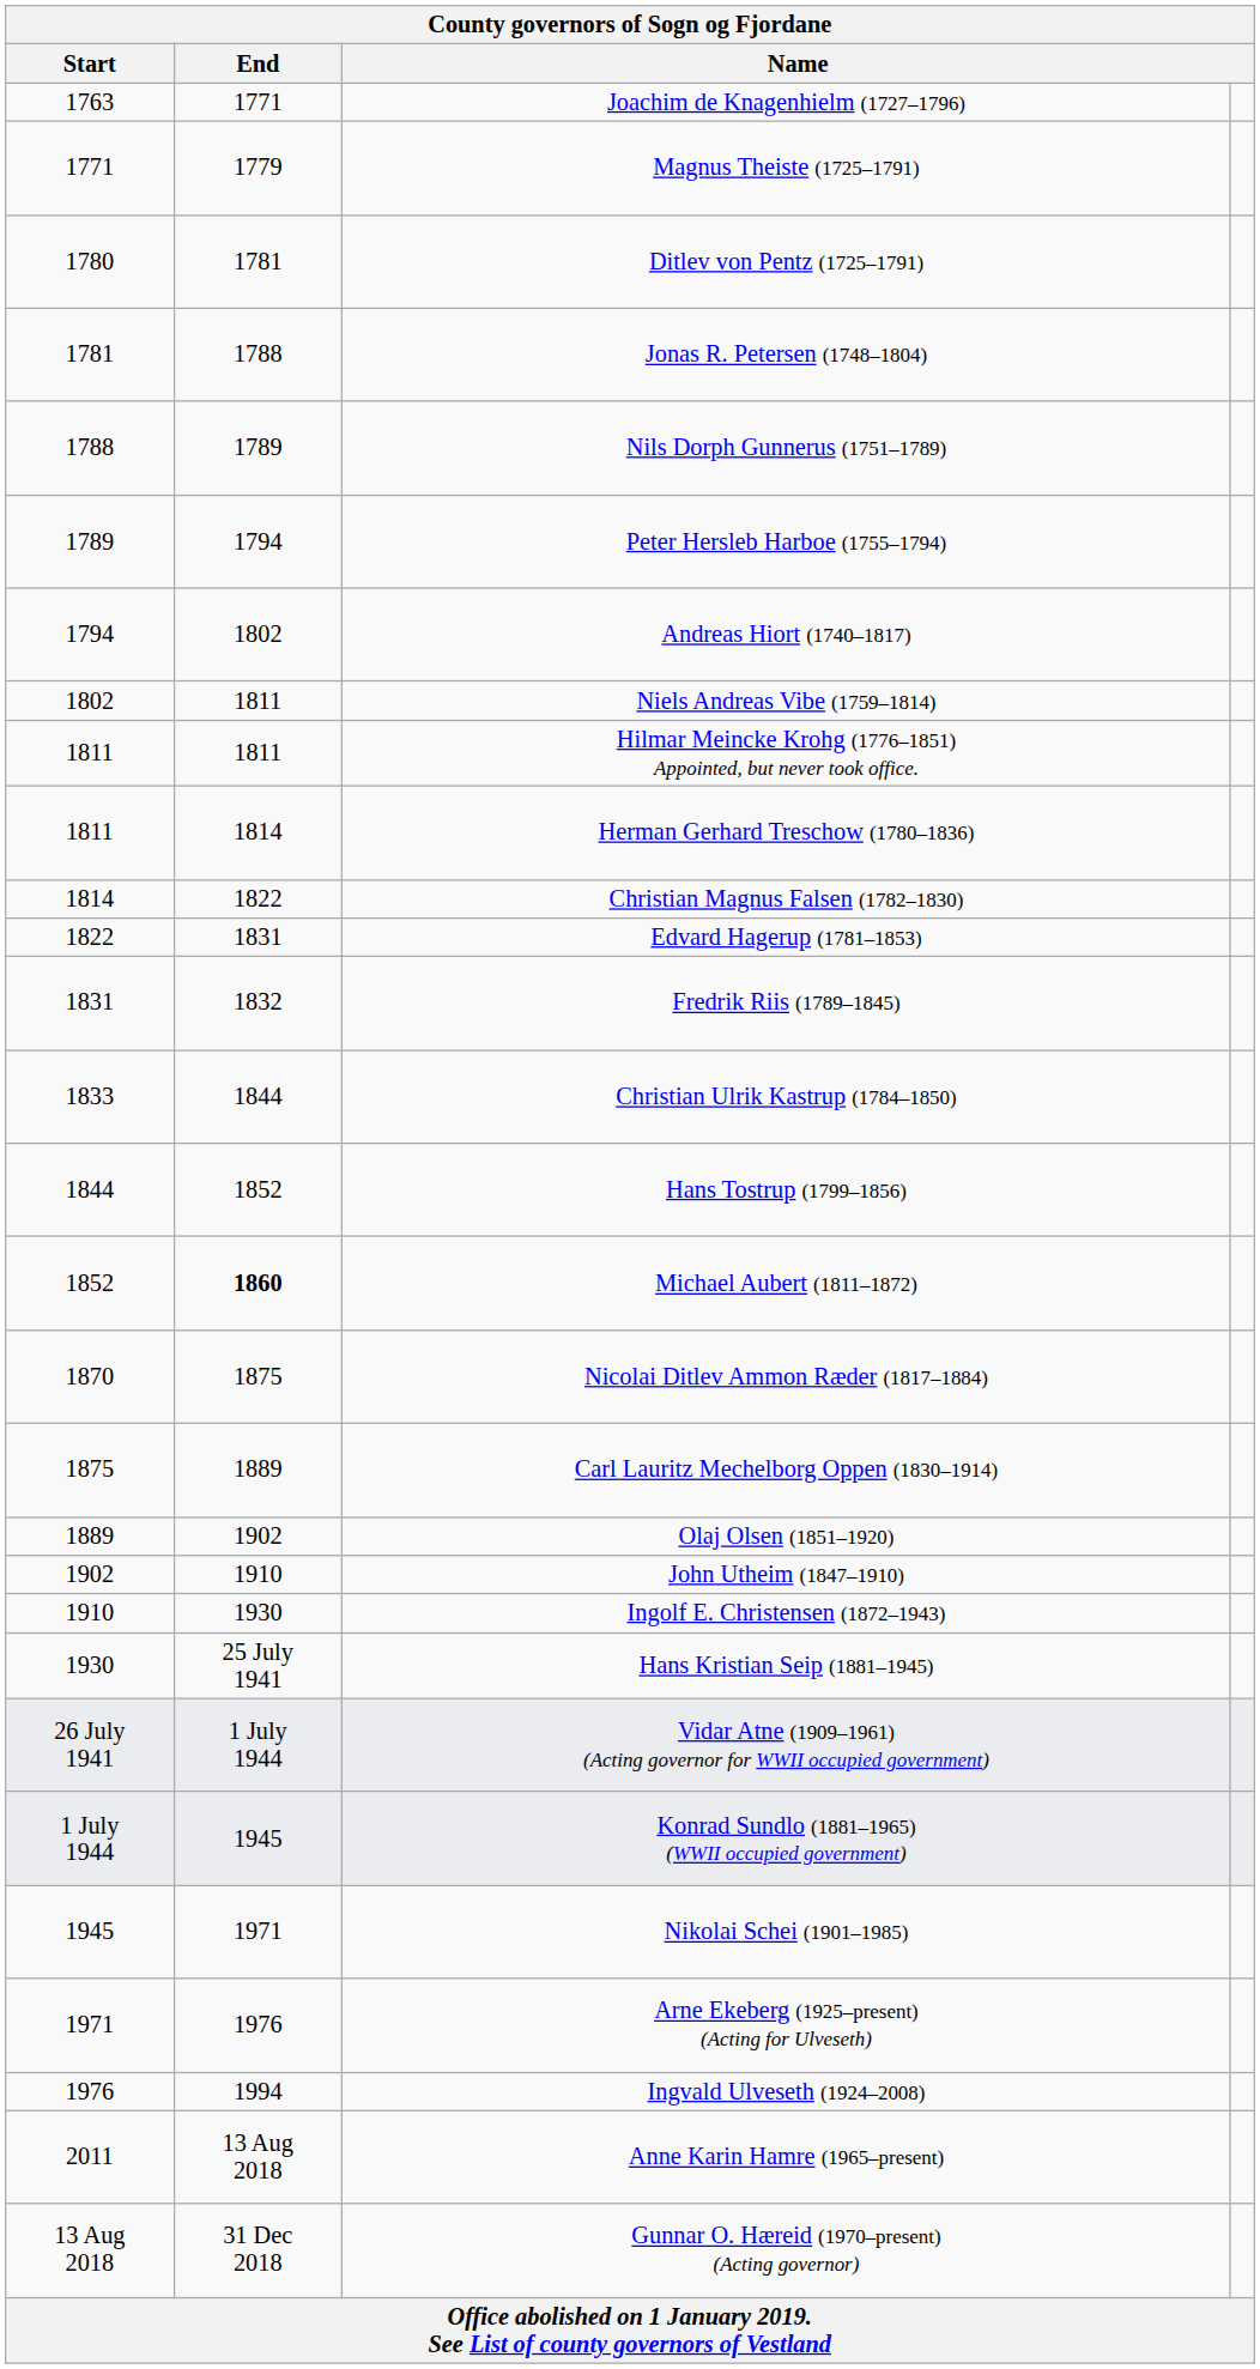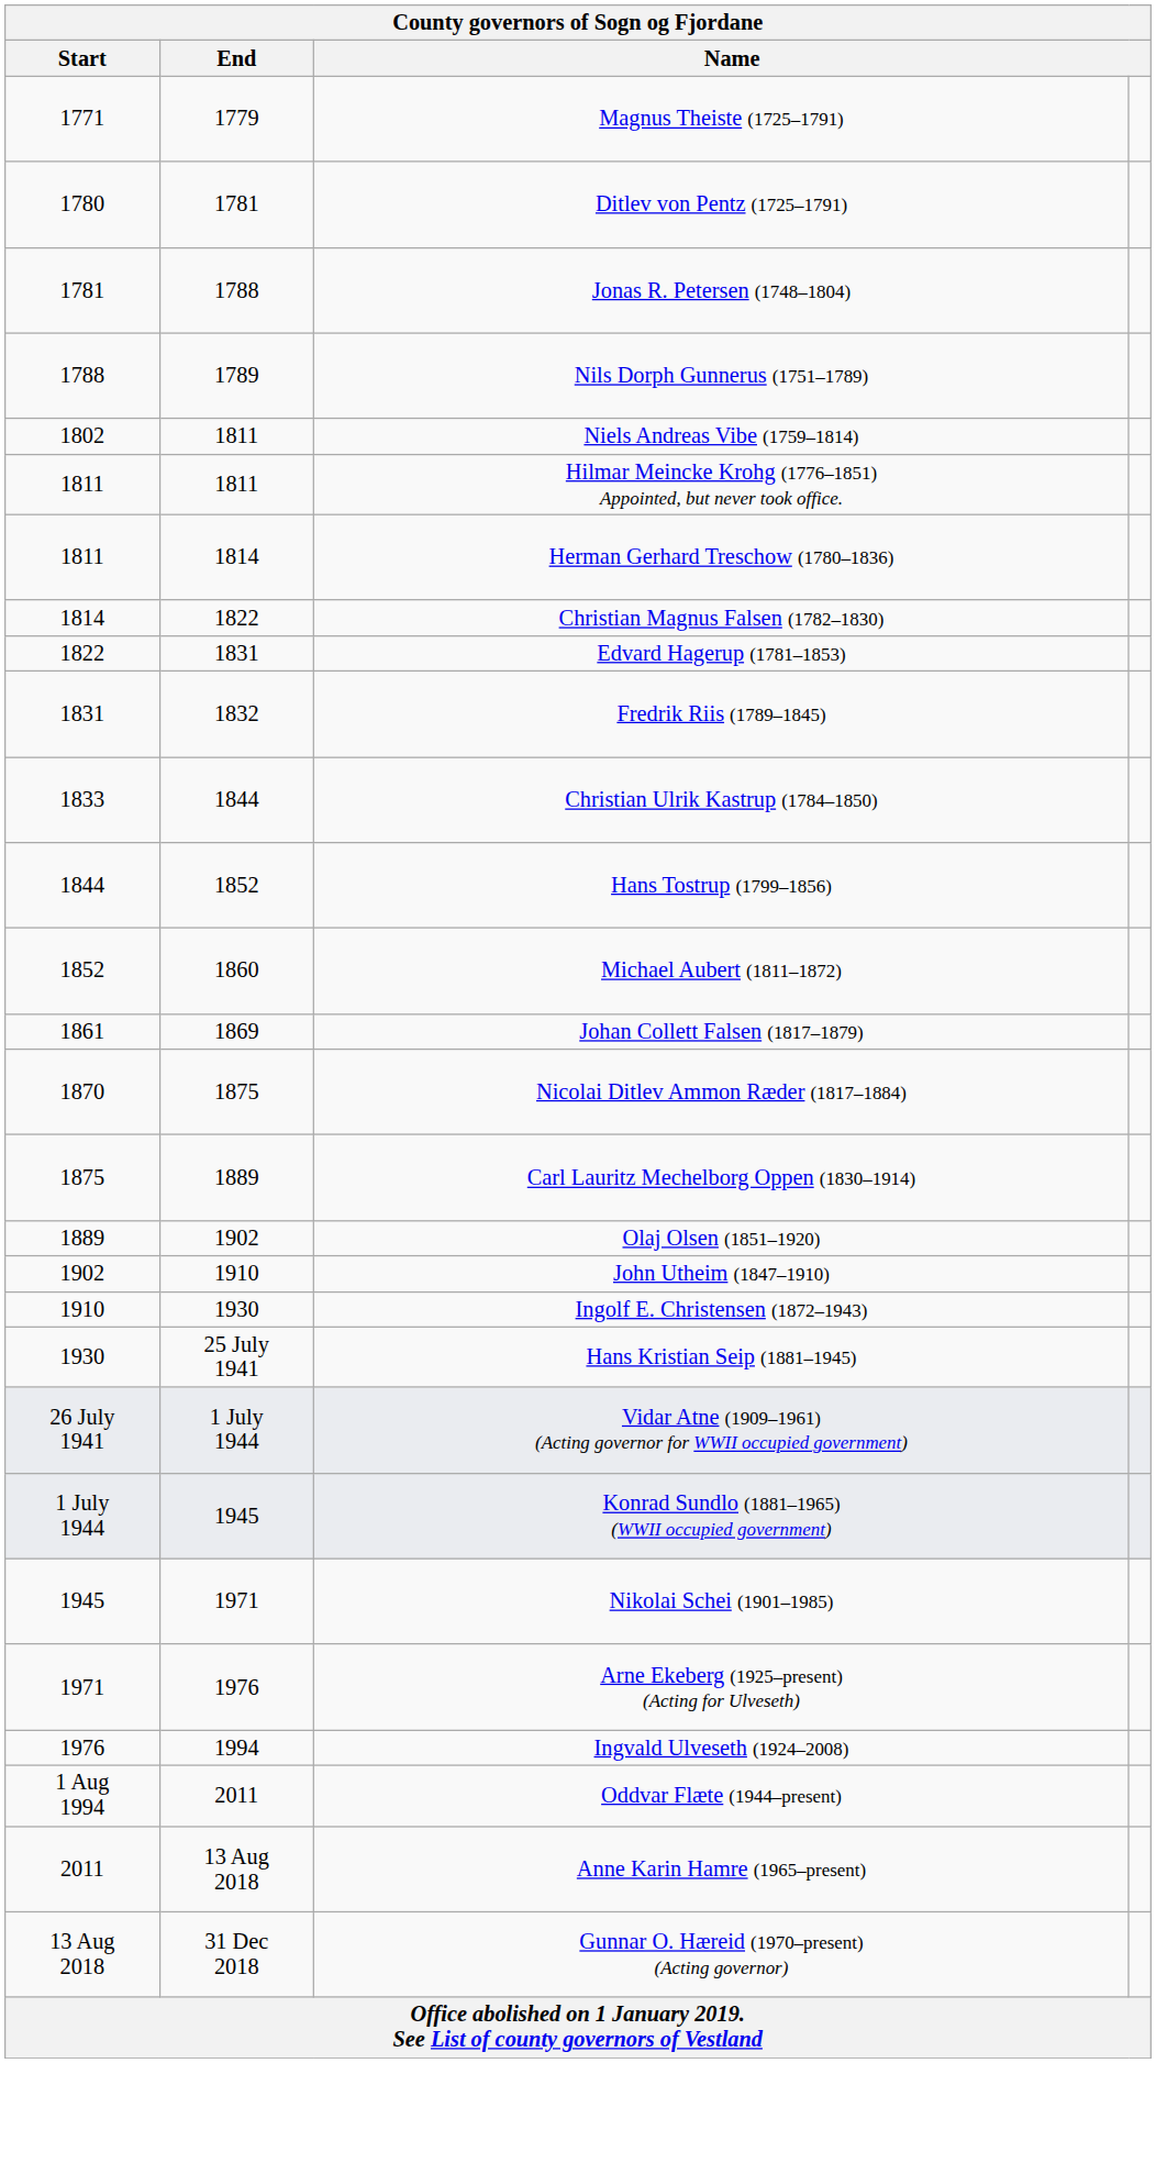 <table class="wikitable" style="text-align:center" width="65%">
 <tr>
 <th colspan=4>County governors of Sogn og Fjordane</th>
 </tr>
 <tr>
 <th>Start</th>
 <th>End</th>
 <th colspan="2">Name</th>
-</tr>
-<tr>
-<td>1763</td>
-<td>1771</td>
-<td><a href='#'>Joachim de Knagenhielm</a> <small>(1727–1796)</small></td>
-<td></td>
 </tr>
 <tr>
 <td>1771</td>
 <td>1779</td>
 <td><a href='#'>Magnus Theiste</a> <small>(1725–1791)</small></td>
 <td><br><br><br></td>
 </tr>
 <tr>
 <td>1780</td>
 <td>1781</td>
 <td><a href='#'>Ditlev von Pentz</a> <small>(1725–1791)</small></td>
 <td><br><br><br></td>
 </tr>
 <tr>
 <td>1781</td>
 <td>1788</td>
 <td><a href='#'>Jonas R. Petersen</a> <small>(1748–1804)</small></td>
 <td><br><br><br></td>
 </tr>
 <tr>
 <td>1788</td>
 <td>1789</td>
 <td><a href='#'>Nils Dorph Gunnerus</a> <small>(1751–1789)</small></td>
-<td><br><br><br></td>
-</tr>
-<tr>
-<td>1789</td>
-<td>1794</td>
-<td><a href='#'>Peter Hersleb Harboe</a> <small>(1755–1794)</small></td>
-<td><br><br><br></td>
-</tr>
-<tr>
-<td>1794</td>
-<td>1802</td>
-<td><a href='#'>Andreas Hiort</a> <small>(1740–1817)</small></td>
 <td><br><br><br></td>
 </tr>
 <tr>
 <td>1802</td>
 <td>1811</td>
 <td><a href='#'>Niels Andreas Vibe</a> <small>(1759–1814)</small></td>
 <td></td>
 </tr>
 <tr>
 <td>1811</td>
 <td>1811</td>
 <td><a href='#'>Hilmar Meincke Krohg</a> <small>(1776–1851)<br><em>Appointed, but never took office.</em></small></td>
 <td></td>
 </tr>
 <tr>
 <td>1811</td>
 <td>1814</td>
 <td><a href='#'>Herman Gerhard Treschow</a> <small>(1780–1836)</small></td>
 <td><br><br><br></td>
 </tr>
 <tr>
 <td>1814</td>
 <td>1822</td>
 <td><a href='#'>Christian Magnus Falsen</a> <small>(1782–1830)</small></td>
 <td></td>
 </tr>
 <tr>
 <td>1822</td>
 <td>1831</td>
 <td><a href='#'>Edvard Hagerup</a> <small>(1781–1853)</small></td>
 <td></td>
 </tr>
 <tr>
 <td>1831</td>
 <td>1832</td>
 <td><a href='#'>Fredrik Riis</a> <small>(1789–1845)</small></td>
 <td><br><br><br></td>
 </tr>
 <tr>
 <td>1833</td>
 <td>1844</td>
 <td><a href='#'>Christian Ulrik Kastrup</a> <small>(1784–1850)</small></td>
 <td><br><br><br></td>
 </tr>
 <tr>
 <td>1844</td>
 <td>1852</td>
 <td><a href='#'>Hans Tostrup</a> <small>(1799–1856)</small></td>
 <td><br><br><br></td>
 </tr>
 <tr>
 <td>1852</td>
-<td><strong>1860</strong></td>
+<td>1860</td>
 <td><a href='#'>Michael Aubert</a> <small>(1811–1872)</small></td>
 <td><br><br><br></td>
+</tr>
+<tr>
+<td>1861</td>
+<td>1869</td>
+<td><a href='#'>Johan Collett Falsen</a> <small>(1817–1879)</small></td>
+<td></td>
 </tr>
 <tr>
 <td>1870</td>
 <td>1875</td>
 <td><a href='#'>Nicolai Ditlev Ammon Ræder</a> <small>(1817–1884)</small></td>
 <td><br><br><br></td>
 </tr>
 <tr>
 <td>1875</td>
 <td>1889</td>
 <td><a href='#'>Carl Lauritz Mechelborg Oppen</a> <small>(1830–1914)</small></td>
 <td><br><br><br></td>
 </tr>
 <tr>
 <td>1889</td>
 <td>1902</td>
 <td><a href='#'>Olaj Olsen</a> <small>(1851–1920)</small></td>
 <td></td>
 </tr>
 <tr>
 <td>1902</td>
 <td>1910</td>
 <td><a href='#'>John Utheim</a> <small>(1847–1910)</small></td>
 <td></td>
 </tr>
 <tr>
 <td>1910</td>
 <td>1930</td>
 <td><a href='#'>Ingolf E. Christensen</a> <small>(1872–1943)</small></td>
 <td></td>
 </tr>
 <tr>
 <td>1930</td>
 <td>25 July<br>1941</td>
 <td><a href='#'>Hans Kristian Seip</a> <small>(1881–1945)</small></td>
 <td></td>
 </tr>
 <tr bgcolor="#EAECF0">
 <td>26 July<br>1941</td>
 <td>1 July<br>1944</td>
 <td><a href='#'>Vidar Atne</a> <small>(1909–1961)<br><em>(Acting governor for <a href='#'>WWII occupied government</a>)</em></small></td>
 <td><br><br><br></td>
 </tr>
 <tr bgcolor="#EAECF0">
 <td>1 July<br>1944</td>
 <td>1945</td>
 <td><a href='#'>Konrad Sundlo</a> <small>(1881–1965)<br><em>(<a href='#'>WWII occupied government</a>)</em></small></td>
 <td><br><br><br></td>
 </tr>
 <tr>
 <td>1945</td>
 <td>1971</td>
 <td><a href='#'>Nikolai Schei</a> <small>(1901–1985)</small></td>
 <td><br><br><br></td>
 </tr>
 <tr>
 <td>1971</td>
 <td>1976</td>
 <td><a href='#'>Arne Ekeberg</a> <small>(1925–present)<br><em>(Acting for Ulveseth)</em></small></td>
 <td><br><br><br></td>
 </tr>
 <tr>
 <td>1976</td>
 <td>1994</td>
 <td><a href='#'>Ingvald Ulveseth</a> <small>(1924–2008)</small></td>
 <td></td>
 </tr>
 <tr>
+<td>1 Aug<br>1994</td>
+<td>2011</td>
+<td><a href='#'>Oddvar Flæte</a> <small>(1944–present)</small></td>
+<td></td>
+</tr>
+<tr>
 <td>2011</td>
 <td>13 Aug<br>2018</td>
 <td><a href='#'>Anne Karin Hamre</a> <small>(1965–present)</small></td>
 <td><br><br><br></td>
 </tr>
 <tr>
 <td>13 Aug<br>2018</td>
 <td>31 Dec<br>2018</td>
 <td><a href='#'>Gunnar O. Hæreid</a> <small>(1970–present)<br><em>(Acting governor)</em></small></td>
 <td><br><br><br></td>
 </tr>
 <tr>
 <th colspan=4><em>Office abolished on 1 January 2019.<br>See <a href='#'>List of county governors of Vestland</a></em></th>
 </tr>
 </table>
